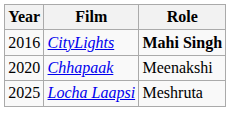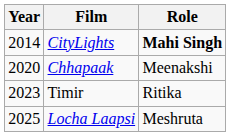 <table class="wikitable sortable">
 <tr>
 <th>Year</th>
 <th>Film</th>
 <th>Role</th>
 </tr>
 <tr>
-<td>2016</td>
+<td>2014</td>
 <td><em> <a href='#'>CityLights</a></em></td>
 <td><strong>Mahi Singh</strong></td>
 </tr>
 <tr>
 <td>2020</td>
 <td><em><a href='#'>Chhapaak</a></em></td>
 <td>Meenakshi</td>
 </tr>
 <tr>
+<td>2023</td>
+<td>Timir</td>
+<td>Ritika</td>
+</tr>
+<tr>
 <td>2025</td>
 <td><em><a href='#'>Locha Laapsi</a></em></td>
 <td>Meshruta</td>
 </tr>
 <tr>
 </tr>
 </table>
